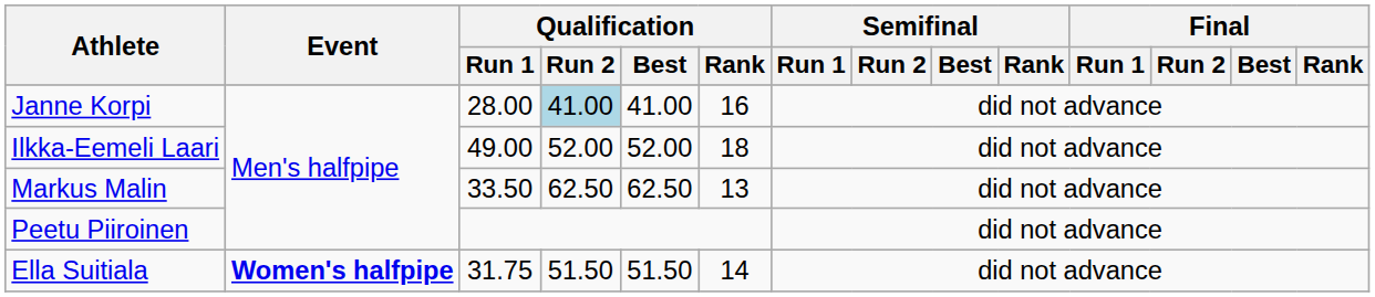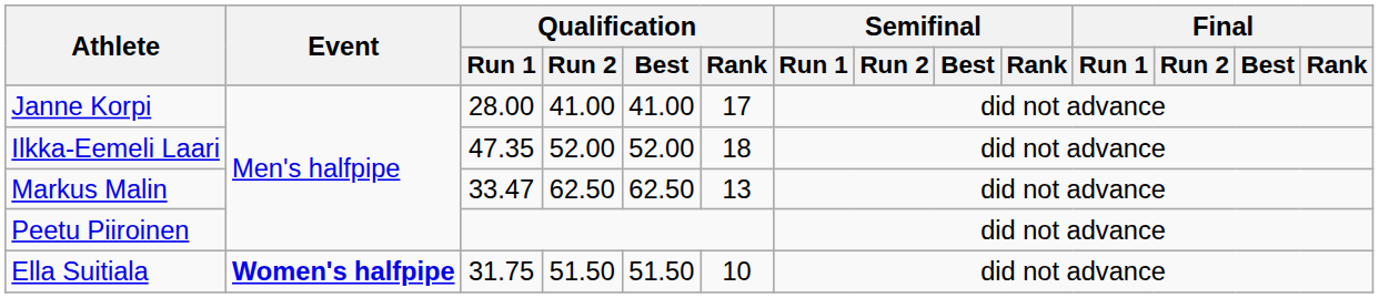 <table class="wikitable" style="font-size:90%">
 <tr>
 <th rowspan="2">Athlete</th>
 <th rowspan="2">Event</th>
 <th colspan="4">Qualification</th>
 <th colspan="4">Semifinal</th>
 <th colspan="4">Final</th>
 </tr>
 <tr style="font-size:95%">
 <th>Run 1</th>
 <th>Run 2</th>
 <th>Best</th>
 <th>Rank</th>
 <th>Run 1</th>
 <th>Run 2</th>
 <th>Best</th>
 <th>Rank</th>
 <th>Run 1</th>
 <th>Run 2</th>
 <th>Best</th>
 <th>Rank</th>
 </tr>
 <tr align=center>
 <td align=left><a href='#'>Janne Korpi</a></td>
 <td align=left rowspan=4><a href='#'>Men's halfpipe</a></td>
 <td>28.00</td>
-<td style="background: lightblue;">41.00</td>
 <td>41.00</td>
-<td>16</td>
+<td>41.00</td>
+<td>17</td>
 <td colspan=8>did not advance</td>
 </tr>
 <tr align=center>
 <td align=left><a href='#'>Ilkka-Eemeli Laari</a></td>
-<td>49.00</td>
+<td>47.35</td>
 <td>52.00</td>
 <td>52.00</td>
 <td>18</td>
 <td colspan=8>did not advance</td>
 </tr>
 <tr align=center>
 <td align=left><a href='#'>Markus Malin</a></td>
-<td>33.50</td>
+<td>33.47</td>
 <td>62.50</td>
 <td>62.50</td>
 <td>13</td>
 <td colspan=8>did not advance</td>
 </tr>
 <tr align=center>
 <td align=left><a href='#'>Peetu Piiroinen</a></td>
 <td colspan=4></td>
 <td colspan=8>did not advance</td>
 </tr>
 <tr align=center>
 <td align=left><a href='#'>Ella Suitiala</a></td>
 <td align=left><strong><a href='#'>Women's halfpipe</a></strong></td>
 <td>31.75</td>
 <td>51.50</td>
 <td>51.50</td>
-<td>14</td>
+<td>10</td>
 <td colspan=8>did not advance</td>
 </tr>
 </table>
